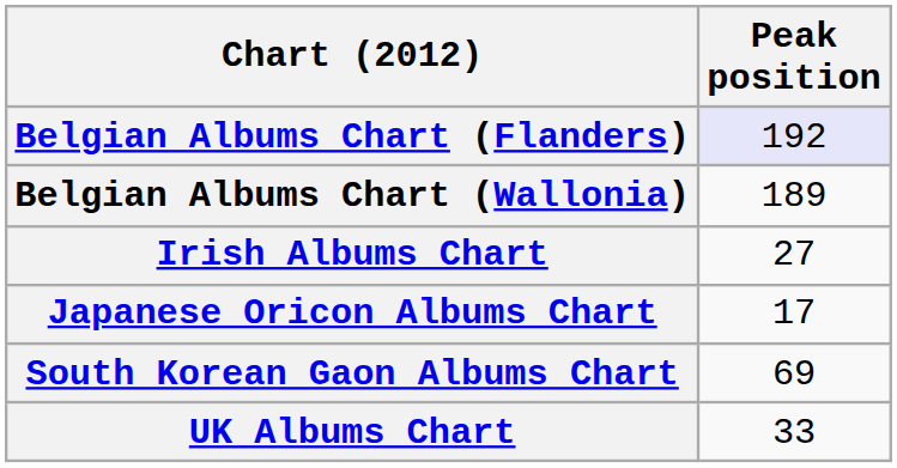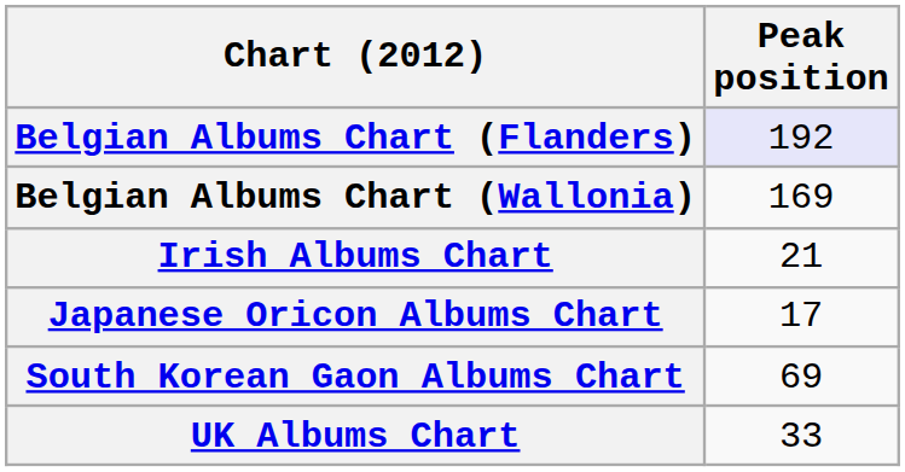 <table class="wikitable sortable plainrowheaders" style="text-align:center">
 <tr>
 <th scope="col">Chart (2012)</th>
 <th scope="col">Peak<br>position</th>
 </tr>
 <tr>
 <th scope="row"><a href='#'>Belgian Albums Chart</a> (<a href='#'>Flanders</a>)</th>
 <td style="background: lavender;">192</td>
 </tr>
 <tr>
 <th scope="row">Belgian Albums Chart (<a href='#'>Wallonia</a>)</th>
-<td>189</td>
+<td>169</td>
 </tr>
 <tr>
 <th scope="row"><a href='#'>Irish Albums Chart</a></th>
-<td>27</td>
+<td>21</td>
 </tr>
 <tr>
 <th scope="row"><a href='#'>Japanese Oricon Albums Chart</a></th>
 <td>17</td>
 </tr>
 <tr>
 <th scope="row"><a href='#'>South Korean Gaon Albums Chart</a></th>
 <td>69</td>
 </tr>
 <tr>
 <th scope="row"><a href='#'>UK Albums Chart</a></th>
 <td>33</td>
 </tr>
 </table>
